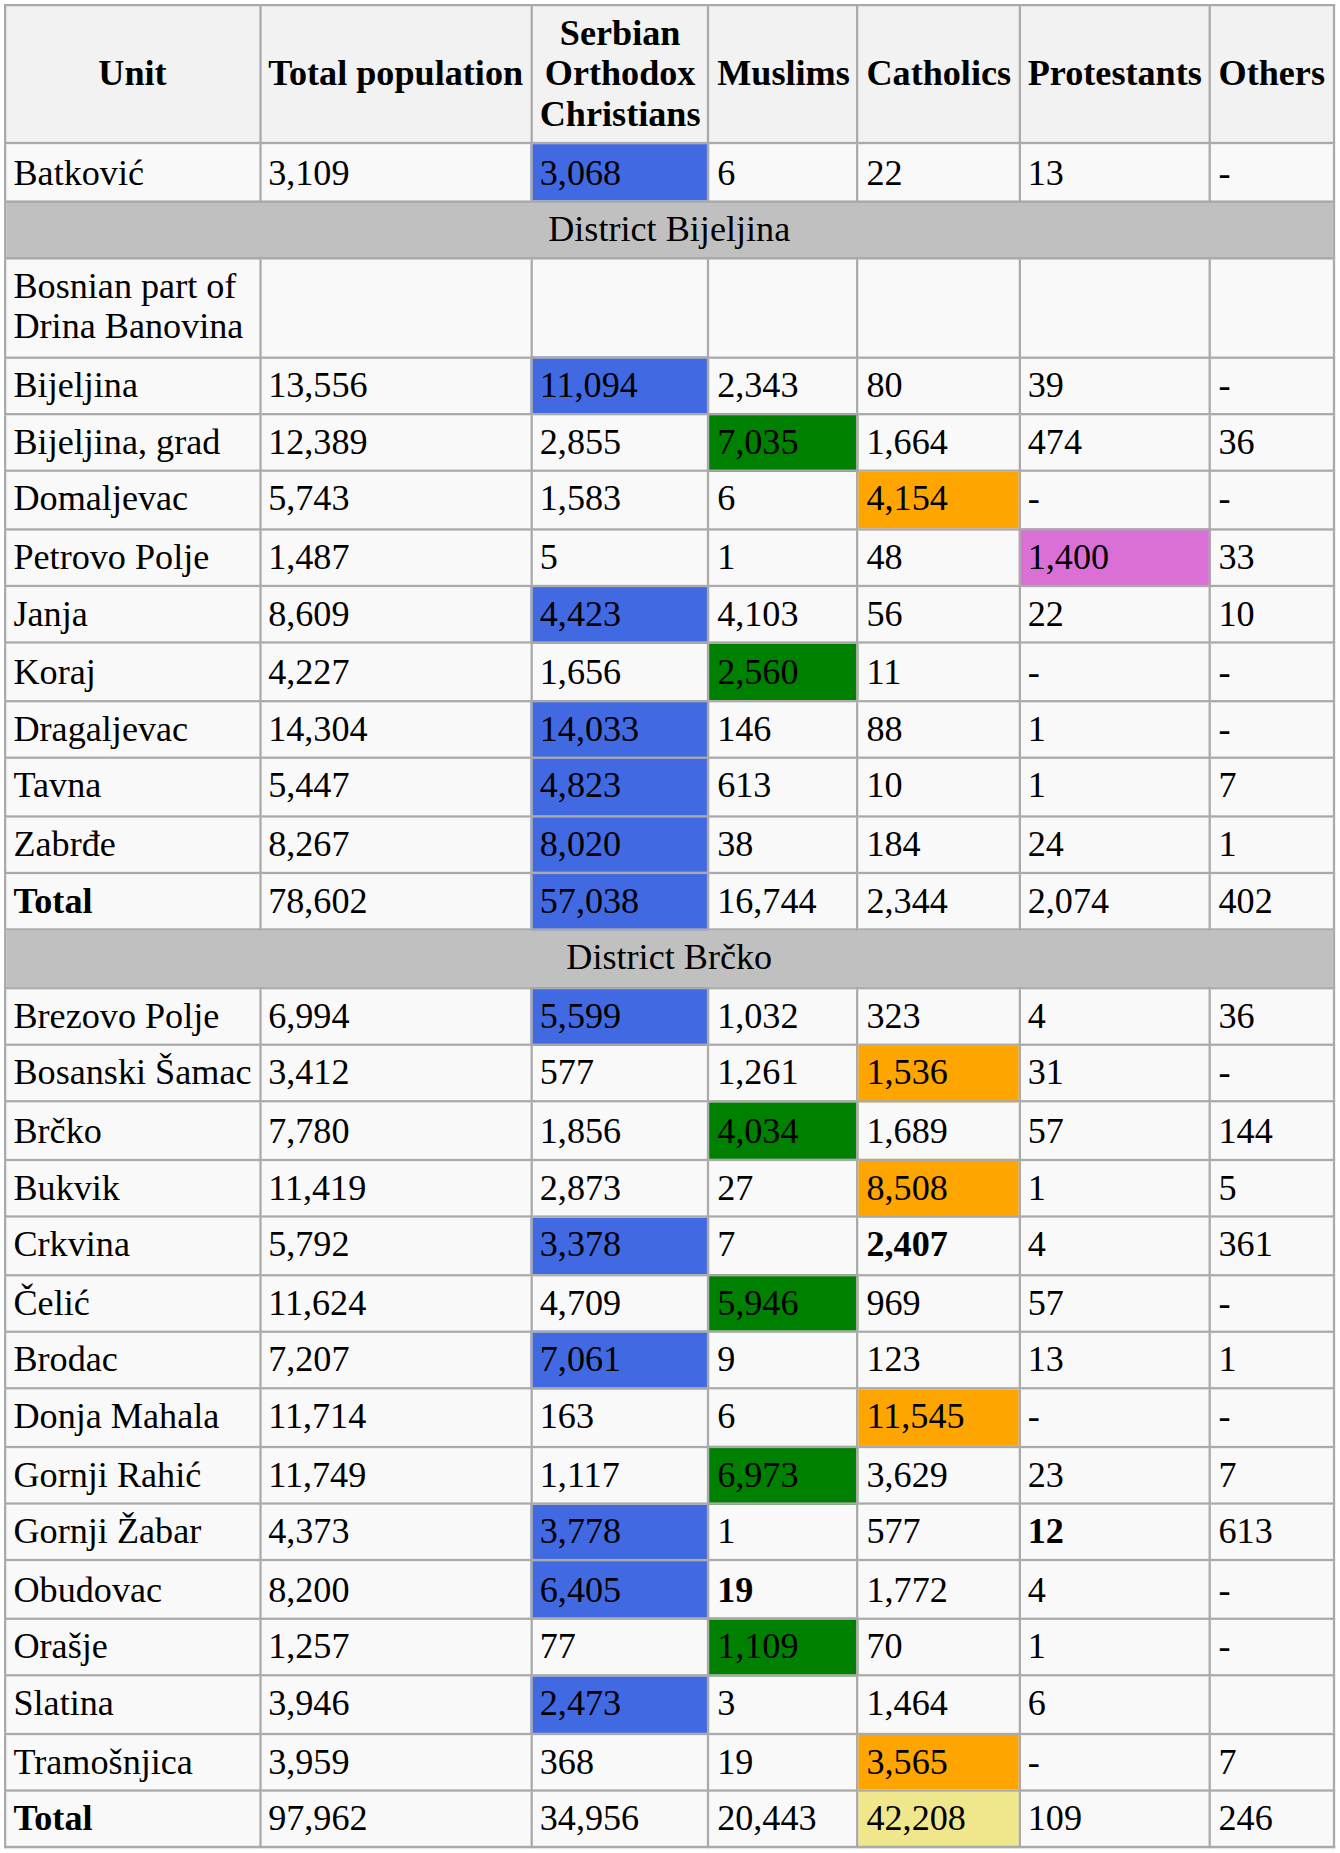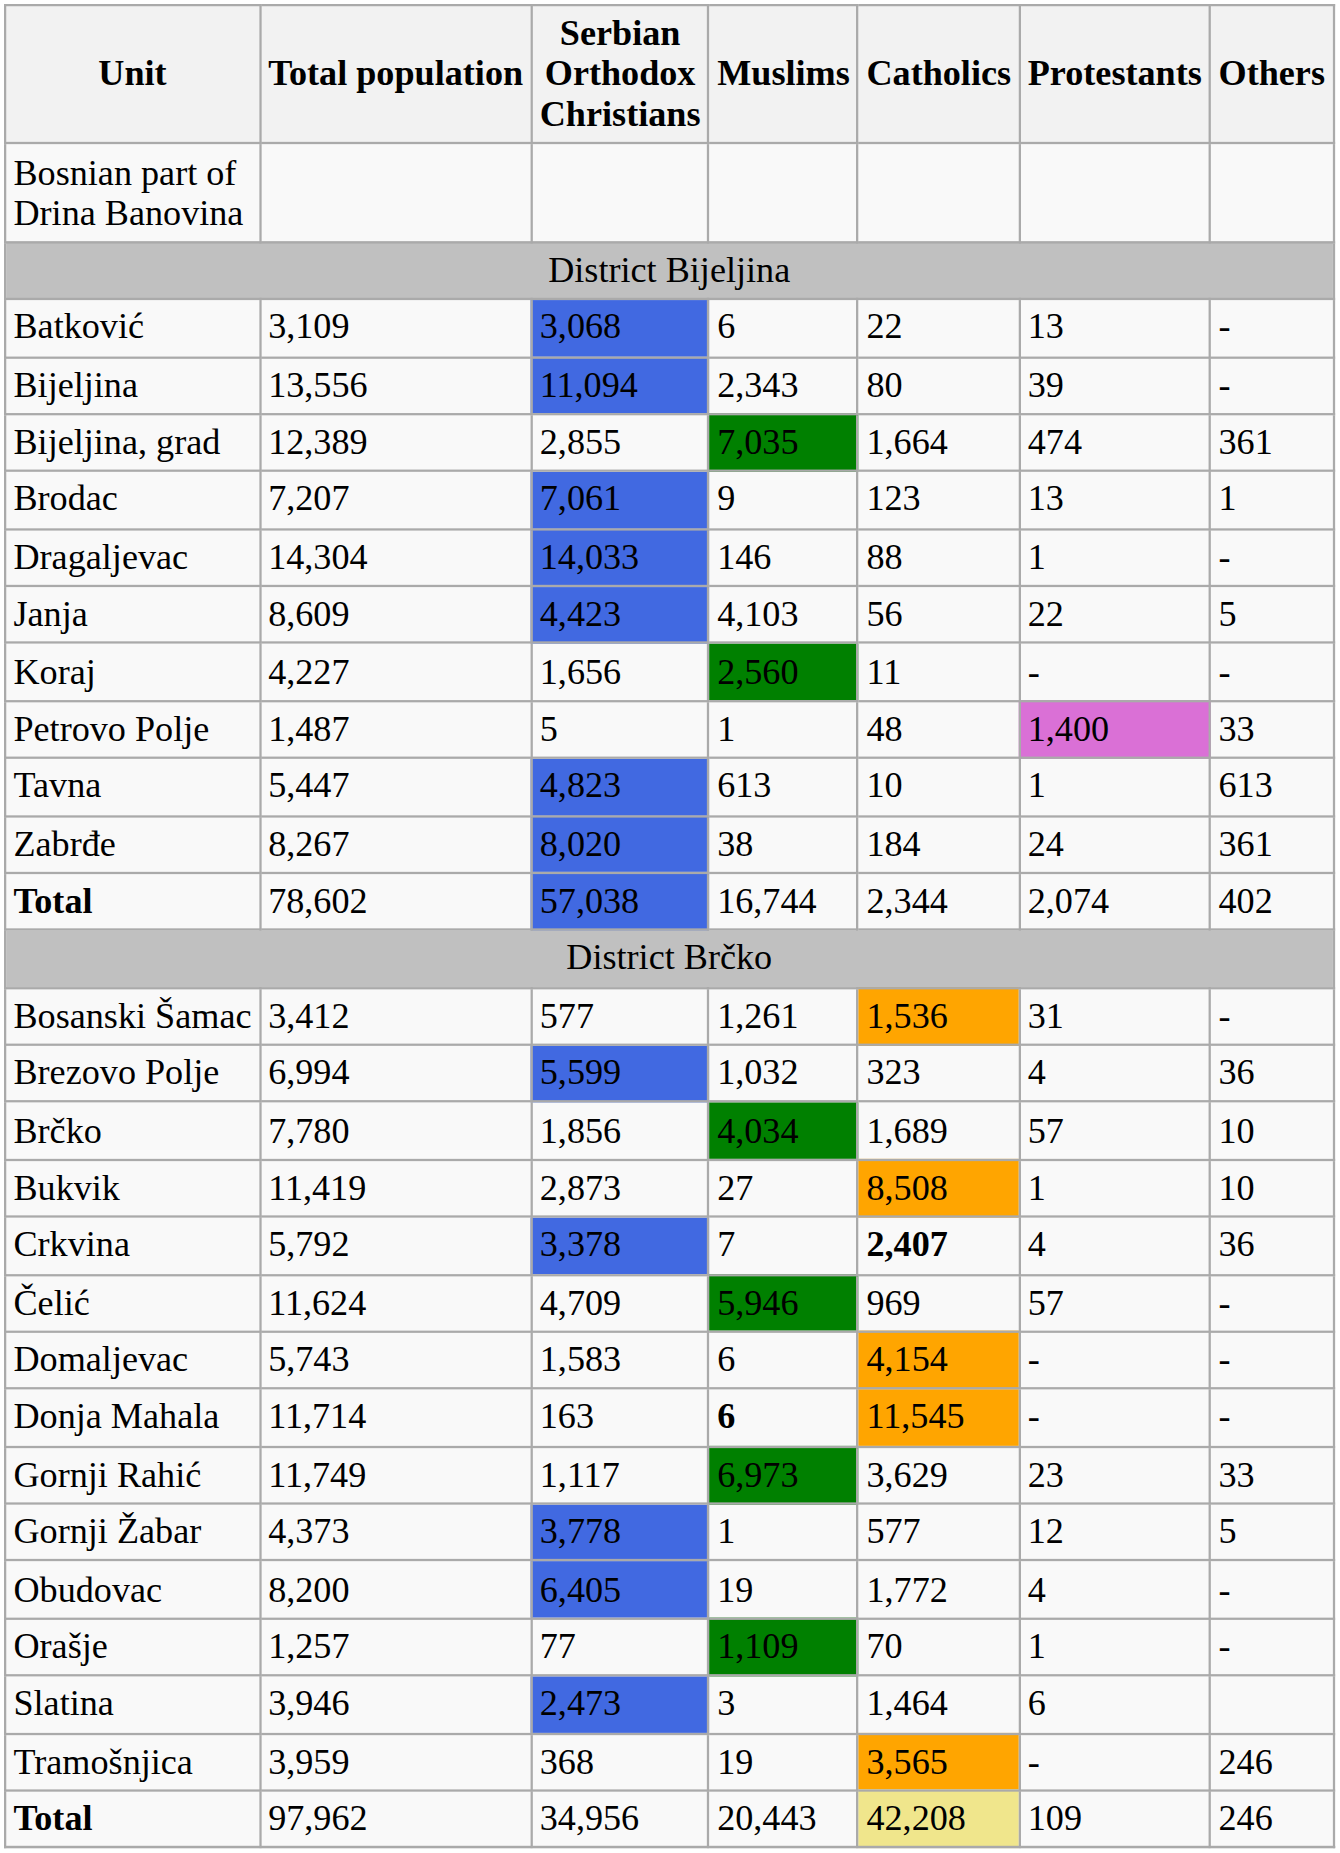 <table class="wikitable sortable">
 <tr>
 <th>Unit</th>
 <th>Total population</th>
 <th>Serbian <br>Orthodox <br>Christians</th>
 <th>Muslims</th>
 <th>Catholics</th>
 <th>Protestants</th>
 <th>Others</th>
 </tr>
 <tr>
+<td>Bosnian part of <br>Drina Banovina</td>
+<td></td>
+<td></td>
+<td></td>
+<td></td>
+<td></td>
+<td></td>
+</tr>
+<tr>
+<td style="background-color: Silver;" colspan="7" align="center">District Bijeljina</td>
+</tr>
+<tr>
 <td>Batković</td>
 <td>3,109</td>
 <td style="background-color: Royalblue;">3,068</td>
 <td>6</td>
 <td>22</td>
 <td>13</td>
 <td>-</td>
-</tr>
-<tr>
-<td style="background-color: Silver;" colspan="7" align="center">District Bijeljina</td>
-</tr>
-<tr>
-<td>Bosnian part of <br>Drina Banovina</td>
-<td></td>
-<td></td>
-<td></td>
-<td></td>
-<td></td>
-<td></td>
 </tr>
 <tr>
 <td>Bijeljina</td>
 <td>13,556</td>
 <td style="background-color: Royalblue;">11,094</td>
 <td>2,343</td>
 <td>80</td>
 <td>39</td>
 <td>-</td>
 </tr>
 <tr>
 <td>Bijeljina, grad</td>
 <td>12,389</td>
 <td>2,855</td>
 <td style="background-color: Green;">7,035</td>
 <td>1,664</td>
 <td>474</td>
-<td>36</td>
+<td>361</td>
 </tr>
 <tr>
-<td>Domaljevac</td>
-<td>5,743</td>
-<td>1,583</td>
-<td>6</td>
-<td style="background-color: Orange;">4,154</td>
+<td>Brodac</td>
+<td>7,207</td>
+<td style="background-color: Royalblue;">7,061</td>
+<td>9</td>
+<td>123</td>
+<td>13</td>
+<td>1</td>
+</tr>
+<tr>
+<td>Dragaljevac</td>
+<td>14,304</td>
+<td style="background-color: Royalblue;">14,033</td>
+<td>146</td>
+<td>88</td>
+<td>1</td>
+<td>-</td>
+</tr>
+<tr>
+<td>Janja</td>
+<td>8,609</td>
+<td style="background-color: Royalblue;">4,423</td>
+<td>4,103</td>
+<td>56</td>
+<td>22</td>
+<td>5</td>
+</tr>
+<tr>
+<td>Koraj</td>
+<td>4,227</td>
+<td>1,656</td>
+<td style="background-color: Green;">2,560</td>
+<td>11</td>
 <td>-</td>
 <td>-</td>
 </tr>
 <tr>
 <td>Petrovo Polje</td>
 <td>1,487</td>
 <td>5</td>
 <td>1</td>
 <td>48</td>
 <td style="background-color: Orchid;">1,400</td>
 <td>33</td>
 </tr>
 <tr>
-<td>Janja</td>
-<td>8,609</td>
-<td style="background-color: Royalblue;">4,423</td>
-<td>4,103</td>
-<td>56</td>
-<td>22</td>
-<td>10</td>
-</tr>
-<tr>
-<td>Koraj</td>
-<td>4,227</td>
-<td>1,656</td>
-<td style="background-color: Green;">2,560</td>
-<td>11</td>
-<td>-</td>
-<td>-</td>
-</tr>
-<tr>
-<td>Dragaljevac</td>
-<td>14,304</td>
-<td style="background-color: Royalblue;">14,033</td>
-<td>146</td>
-<td>88</td>
-<td>1</td>
-<td>-</td>
-</tr>
-<tr>
 <td>Tavna</td>
 <td>5,447</td>
 <td style="background-color: Royalblue;">4,823</td>
 <td>613</td>
 <td>10</td>
 <td>1</td>
-<td>7</td>
+<td>613</td>
 </tr>
 <tr>
 <td>Zabrđe</td>
 <td>8,267</td>
 <td style="background-color: Royalblue;">8,020</td>
 <td>38</td>
 <td>184</td>
 <td>24</td>
-<td>1</td>
+<td>361</td>
 </tr>
 <tr>
 <td><strong>Total</strong></td>
 <td>78,602</td>
 <td style="background-color: Royalblue;">57,038</td>
 <td>16,744</td>
 <td>2,344</td>
 <td>2,074</td>
 <td>402</td>
 </tr>
 <tr>
 <td style="background-color: Silver;" colspan="7" align="center">District Brčko</td>
 </tr>
 <tr>
+<td>Bosanski Šamac</td>
+<td>3,412</td>
+<td>577</td>
+<td>1,261</td>
+<td style="background-color: Orange;">1,536</td>
+<td>31</td>
+<td>-</td>
+</tr>
+<tr>
 <td>Brezovo Polje</td>
 <td>6,994</td>
 <td style="background-color: Royalblue;">5,599</td>
 <td>1,032</td>
 <td>323</td>
 <td>4</td>
 <td>36</td>
 </tr>
 <tr>
-<td>Bosanski Šamac</td>
-<td>3,412</td>
-<td>577</td>
-<td>1,261</td>
-<td style="background-color: Orange;">1,536</td>
-<td>31</td>
-<td>-</td>
-</tr>
-<tr>
 <td>Brčko</td>
 <td>7,780</td>
 <td>1,856</td>
 <td style="background-color: Green;">4,034</td>
 <td>1,689</td>
 <td>57</td>
-<td>144</td>
+<td>10</td>
 </tr>
 <tr>
 <td>Bukvik</td>
 <td>11,419</td>
 <td>2,873</td>
 <td>27</td>
 <td style="background-color: Orange;">8,508</td>
 <td>1</td>
-<td>5</td>
+<td>10</td>
 </tr>
 <tr>
 <td>Crkvina</td>
 <td>5,792</td>
 <td style="background-color: Royalblue;">3,378</td>
 <td>7</td>
 <td><strong>2,407</strong></td>
 <td>4</td>
-<td>361</td>
+<td>36</td>
 </tr>
 <tr>
 <td>Čelić</td>
 <td>11,624</td>
 <td>4,709</td>
 <td style="background-color: Green;">5,946</td>
 <td>969</td>
 <td>57</td>
 <td>-</td>
 </tr>
 <tr>
-<td>Brodac</td>
-<td>7,207</td>
-<td style="background-color: Royalblue;">7,061</td>
-<td>9</td>
-<td>123</td>
-<td>13</td>
-<td>1</td>
+<td>Domaljevac</td>
+<td>5,743</td>
+<td>1,583</td>
+<td>6</td>
+<td style="background-color: Orange;">4,154</td>
+<td>-</td>
+<td>-</td>
 </tr>
 <tr>
 <td>Donja Mahala</td>
 <td>11,714</td>
 <td>163</td>
-<td>6</td>
+<td><strong>6</strong></td>
 <td style="background-color: Orange;">11,545</td>
 <td>-</td>
 <td>-</td>
 </tr>
 <tr>
 <td>Gornji Rahić</td>
 <td>11,749</td>
 <td>1,117</td>
 <td style="background-color: Green;">6,973</td>
 <td>3,629</td>
 <td>23</td>
-<td>7</td>
+<td>33</td>
 </tr>
 <tr>
 <td>Gornji Žabar</td>
 <td>4,373</td>
 <td style="background-color: Royalblue;">3,778</td>
 <td>1</td>
 <td>577</td>
-<td><strong>12</strong></td>
-<td>613</td>
+<td>12</td>
+<td>5</td>
 </tr>
 <tr>
 <td>Obudovac</td>
 <td>8,200</td>
 <td style="background-color: Royalblue;">6,405</td>
-<td><strong>19</strong></td>
+<td>19</td>
 <td>1,772</td>
 <td>4</td>
 <td>-</td>
 </tr>
 <tr>
 <td>Orašje</td>
 <td>1,257</td>
 <td>77</td>
 <td style="background-color: Green;">1,109</td>
 <td>70</td>
 <td>1</td>
 <td>-</td>
 </tr>
 <tr>
 <td>Slatina</td>
 <td>3,946</td>
 <td style="background-color: Royalblue;">2,473</td>
 <td>3</td>
 <td>1,464</td>
 <td>6</td>
 </tr>
 <tr>
 <td>Tramošnjica</td>
 <td>3,959</td>
 <td>368</td>
 <td>19</td>
 <td style="background-color: Orange;">3,565</td>
 <td>-</td>
-<td>7</td>
+<td>246</td>
 </tr>
 <tr>
 <td><strong>Total</strong></td>
 <td>97,962</td>
 <td>34,956</td>
 <td>20,443</td>
 <td style="background-color: Khaki;">42,208</td>
 <td>109</td>
 <td>246</td>
 </tr>
 <tr>
 </tr>
 </table>
